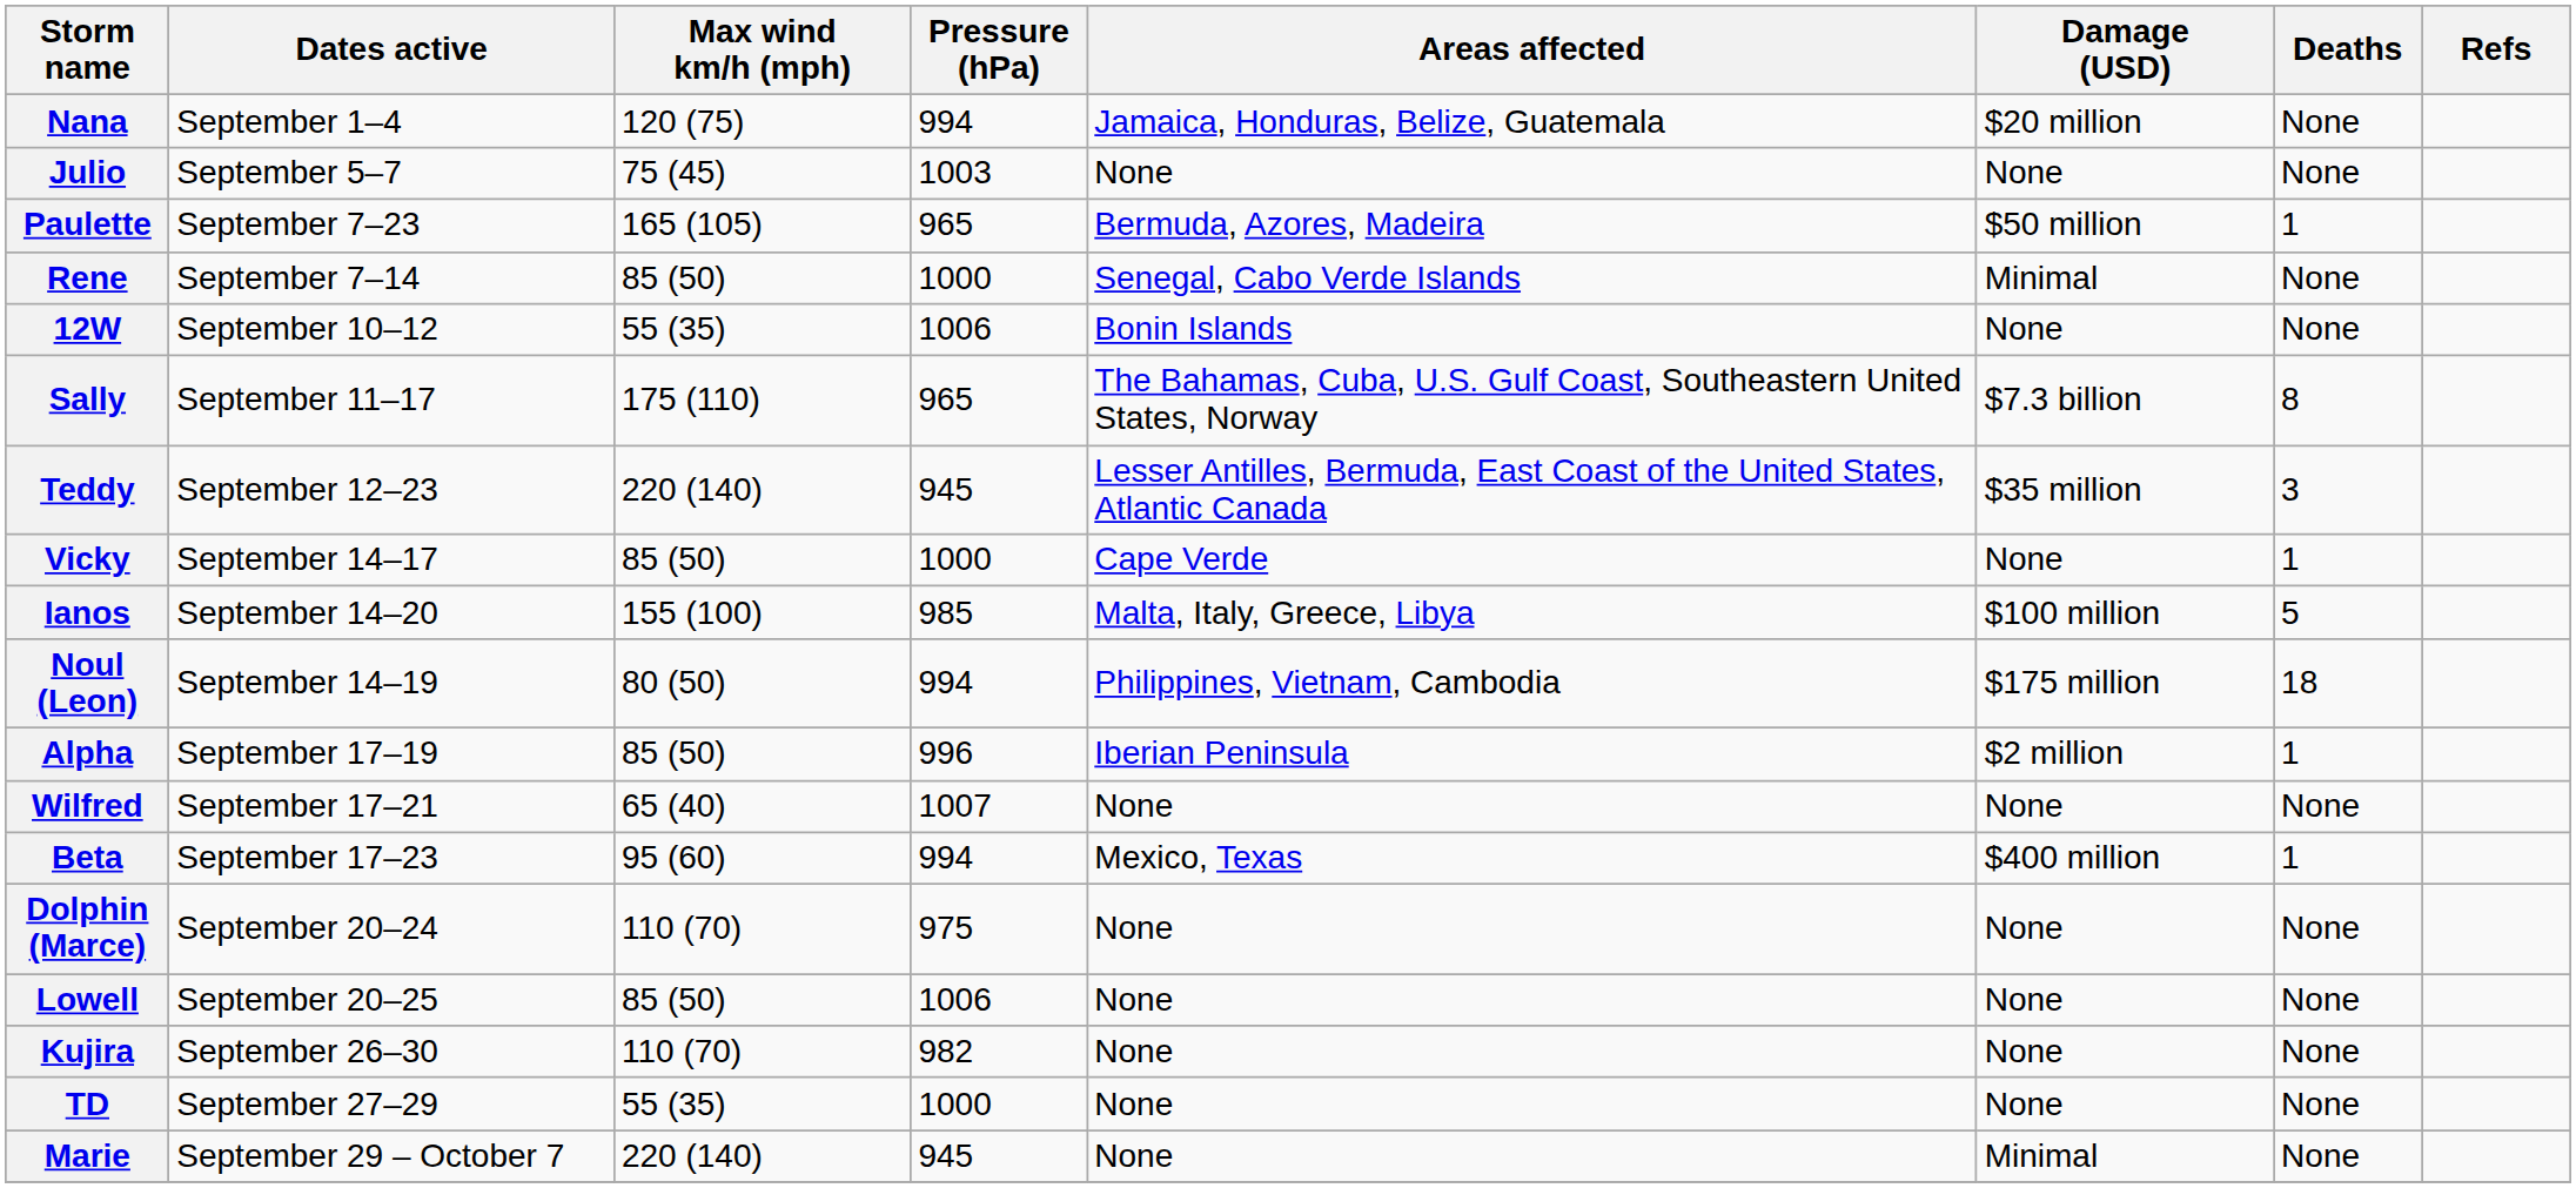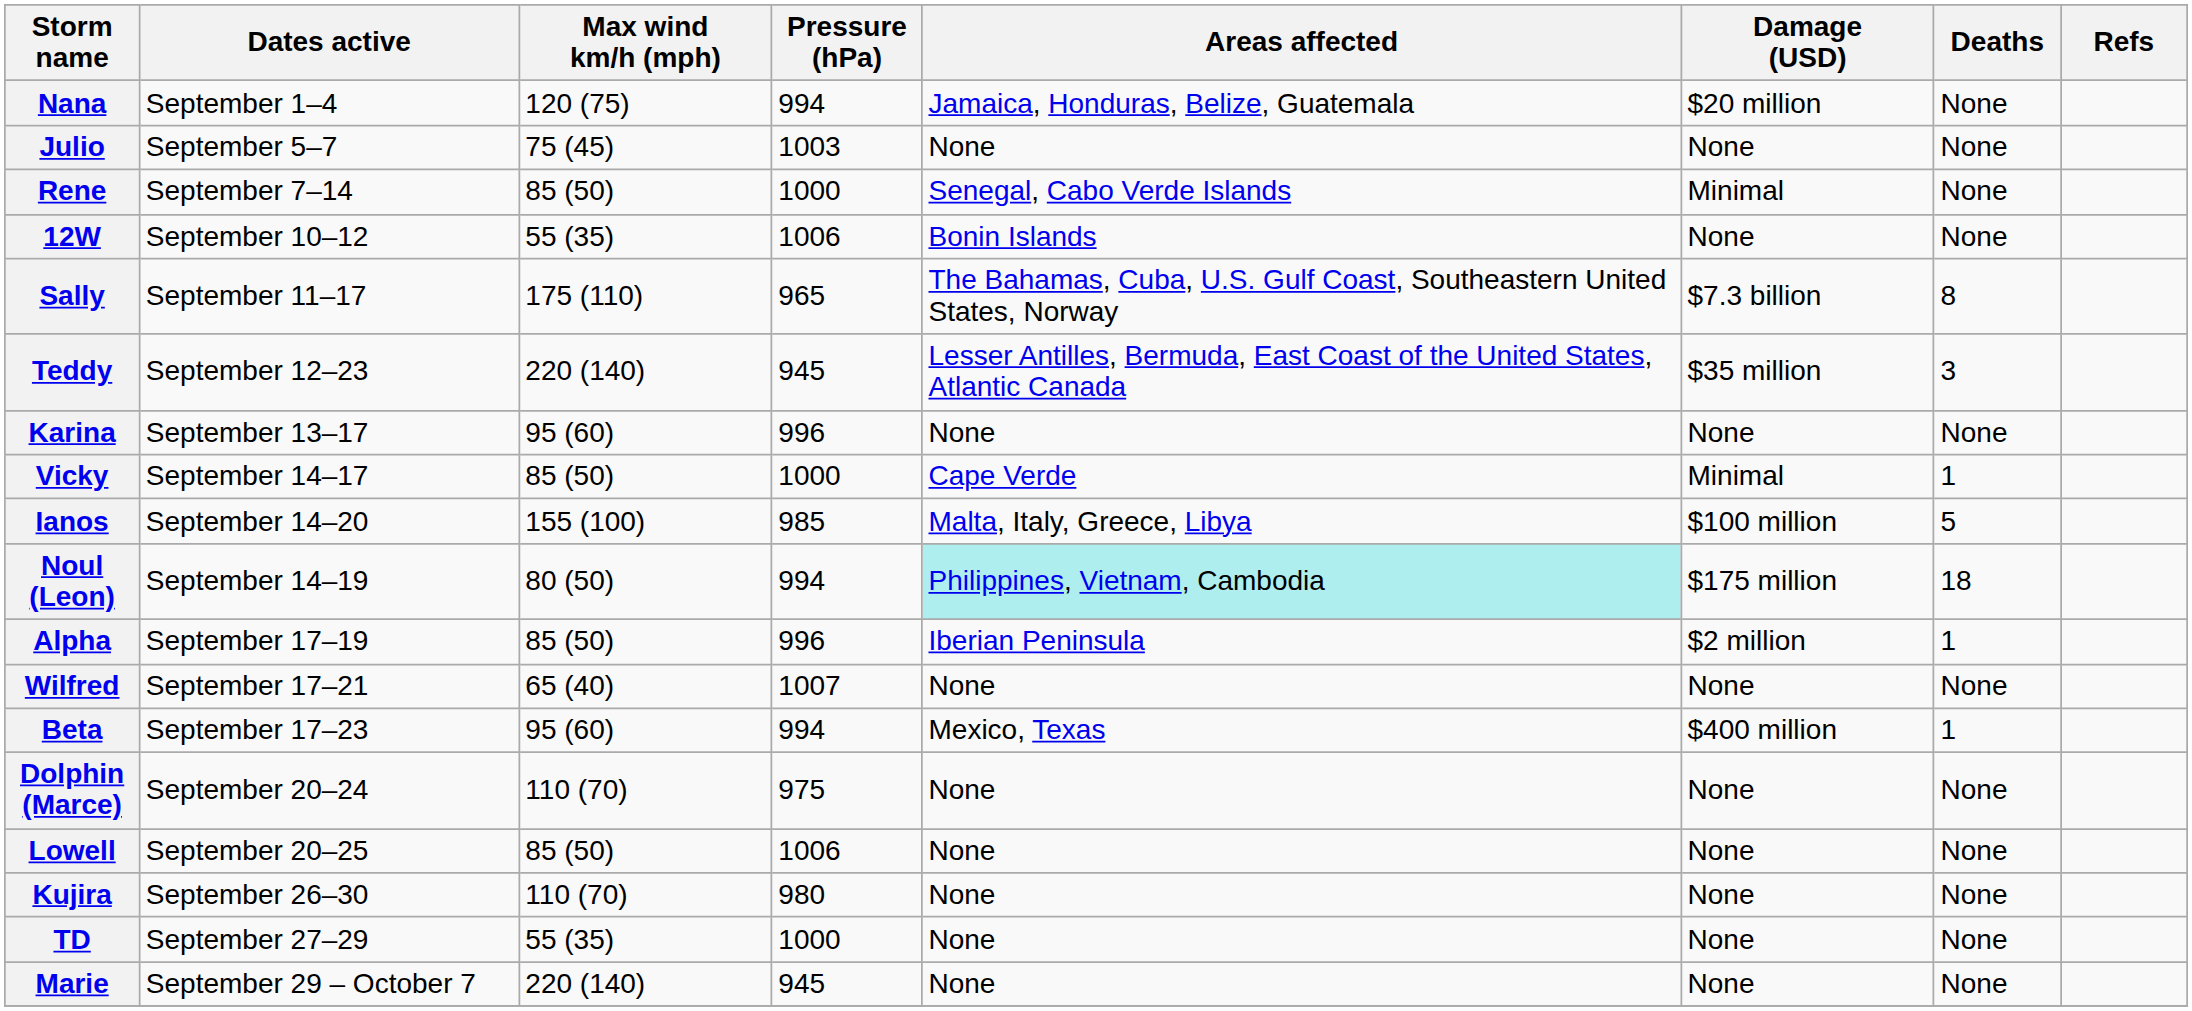 <table class="wikitable sortable">
 <tr>
 <th width="5%">Storm name</th>
 <th width="15%">Dates active</th>
 <th width="10%">Max wind<br>km/h (mph)</th>
 <th width="5%">Pressure<br>(hPa)</th>
 <th width="30%">Areas affected</th>
 <th width="10%">Damage<br>(USD)</th>
 <th width="5%">Deaths</th>
 <th width="5%">Refs</th>
 </tr>
 <tr>
 <th><a href='#'>Nana</a></th>
 <td>September 1–4</td>
 <td>120 (75)</td>
 <td>994</td>
 <td><a href='#'>Jamaica</a>, <a href='#'>Honduras</a>, <a href='#'>Belize</a>, Guatemala</td>
 <td>$20 million</td>
 <td>None</td>
 <td></td>
 </tr>
 <tr>
 <th><a href='#'>Julio</a></th>
 <td>September 5–7</td>
 <td>75 (45)</td>
 <td>1003</td>
 <td>None</td>
 <td>None</td>
 <td>None</td>
-<td></td>
-</tr>
-<tr>
-<th><a href='#'>Paulette</a></th>
-<td>September 7–23</td>
-<td>165 (105)</td>
-<td>965</td>
-<td><a href='#'>Bermuda</a>, <a href='#'>Azores</a>, <a href='#'>Madeira</a></td>
-<td>$50 million</td>
-<td>1</td>
 <td></td>
 </tr>
 <tr>
 <th><a href='#'>Rene</a></th>
 <td>September 7–14</td>
 <td>85 (50)</td>
 <td>1000</td>
 <td><a href='#'>Senegal</a>, <a href='#'>Cabo Verde Islands</a></td>
 <td>Minimal</td>
 <td>None</td>
 <td></td>
 </tr>
 <tr>
 <th><a href='#'>12W</a></th>
 <td>September 10–12</td>
 <td>55 (35)</td>
 <td>1006</td>
 <td><a href='#'>Bonin Islands</a></td>
 <td>None</td>
 <td>None</td>
 <td></td>
 </tr>
 <tr>
 <th><a href='#'>Sally</a></th>
 <td>September 11–17</td>
 <td>175 (110)</td>
 <td>965</td>
 <td><a href='#'>The Bahamas</a>, <a href='#'>Cuba</a>, <a href='#'>U.S. Gulf Coast</a>, Southeastern United States, Norway</td>
 <td>$7.3 billion</td>
 <td>8</td>
 <td></td>
 </tr>
 <tr>
 <th><a href='#'>Teddy</a></th>
 <td>September 12–23</td>
 <td>220 (140)</td>
 <td>945</td>
 <td><a href='#'>Lesser Antilles</a>, <a href='#'>Bermuda</a>, <a href='#'>East Coast of the United States</a>, <a href='#'>Atlantic Canada</a></td>
 <td>$35 million</td>
 <td>3</td>
 <td></td>
 </tr>
 <tr>
+<th><a href='#'>Karina</a></th>
+<td>September 13–17</td>
+<td>95 (60)</td>
+<td>996</td>
+<td>None</td>
+<td>None</td>
+<td>None</td>
+<td></td>
+</tr>
+<tr>
 <th><a href='#'>Vicky</a></th>
 <td>September 14–17</td>
 <td>85 (50)</td>
 <td>1000</td>
 <td><a href='#'>Cape Verde</a></td>
-<td>None</td>
+<td>Minimal</td>
 <td>1</td>
 <td></td>
 </tr>
 <tr>
 <th><a href='#'>Ianos</a></th>
 <td>September 14–20</td>
 <td>155 (100)</td>
 <td>985</td>
 <td><a href='#'>Malta</a>, Italy, Greece, <a href='#'>Libya</a></td>
 <td>$100 million</td>
 <td>5</td>
 <td></td>
 </tr>
 <tr>
 <th><a href='#'>Noul (Leon)</a></th>
 <td>September 14–19</td>
 <td>80 (50)</td>
 <td>994</td>
-<td><a href='#'>Philippines</a>, <a href='#'>Vietnam</a>, Cambodia</td>
+<td style="background: paleturquoise;"><a href='#'>Philippines</a>, <a href='#'>Vietnam</a>, Cambodia</td>
 <td>$175 million</td>
 <td>18</td>
 <td></td>
 </tr>
 <tr>
 <th><a href='#'>Alpha</a></th>
 <td>September 17–19</td>
 <td>85 (50)</td>
 <td>996</td>
 <td><a href='#'>Iberian Peninsula</a></td>
 <td>$2 million</td>
 <td>1</td>
 <td></td>
 </tr>
 <tr>
 <th><a href='#'>Wilfred</a></th>
 <td>September 17–21</td>
 <td>65 (40)</td>
 <td>1007</td>
 <td>None</td>
 <td>None</td>
 <td>None</td>
 <td></td>
 </tr>
 <tr>
 <th><a href='#'>Beta</a></th>
 <td>September 17–23</td>
 <td>95 (60)</td>
 <td>994</td>
 <td>Mexico, <a href='#'>Texas</a></td>
 <td>$400 million</td>
 <td>1</td>
 <td></td>
 </tr>
 <tr>
 <th><a href='#'>Dolphin (Marce)</a></th>
 <td>September 20–24</td>
 <td>110 (70)</td>
 <td>975</td>
 <td>None</td>
 <td>None</td>
 <td>None</td>
 <td></td>
 </tr>
 <tr>
 <th><a href='#'>Lowell</a></th>
 <td>September 20–25</td>
 <td>85 (50)</td>
 <td>1006</td>
 <td>None</td>
 <td>None</td>
 <td>None</td>
 <td></td>
 </tr>
 <tr>
 <th><a href='#'>Kujira</a></th>
 <td>September 26–30</td>
 <td>110 (70)</td>
-<td>982</td>
+<td>980</td>
 <td>None</td>
 <td>None</td>
 <td>None</td>
 <td></td>
 </tr>
 <tr>
 <th><a href='#'>TD</a></th>
 <td>September 27–29</td>
 <td>55 (35)</td>
 <td>1000</td>
 <td>None</td>
 <td>None</td>
 <td>None</td>
 <td></td>
 </tr>
 <tr>
 <th><a href='#'>Marie</a></th>
 <td>September 29 – October 7</td>
 <td>220 (140)</td>
 <td>945</td>
 <td>None</td>
-<td>Minimal</td>
+<td>None</td>
 <td>None</td>
 <td></td>
 </tr>
 <tr>
 </tr>
 </table>
